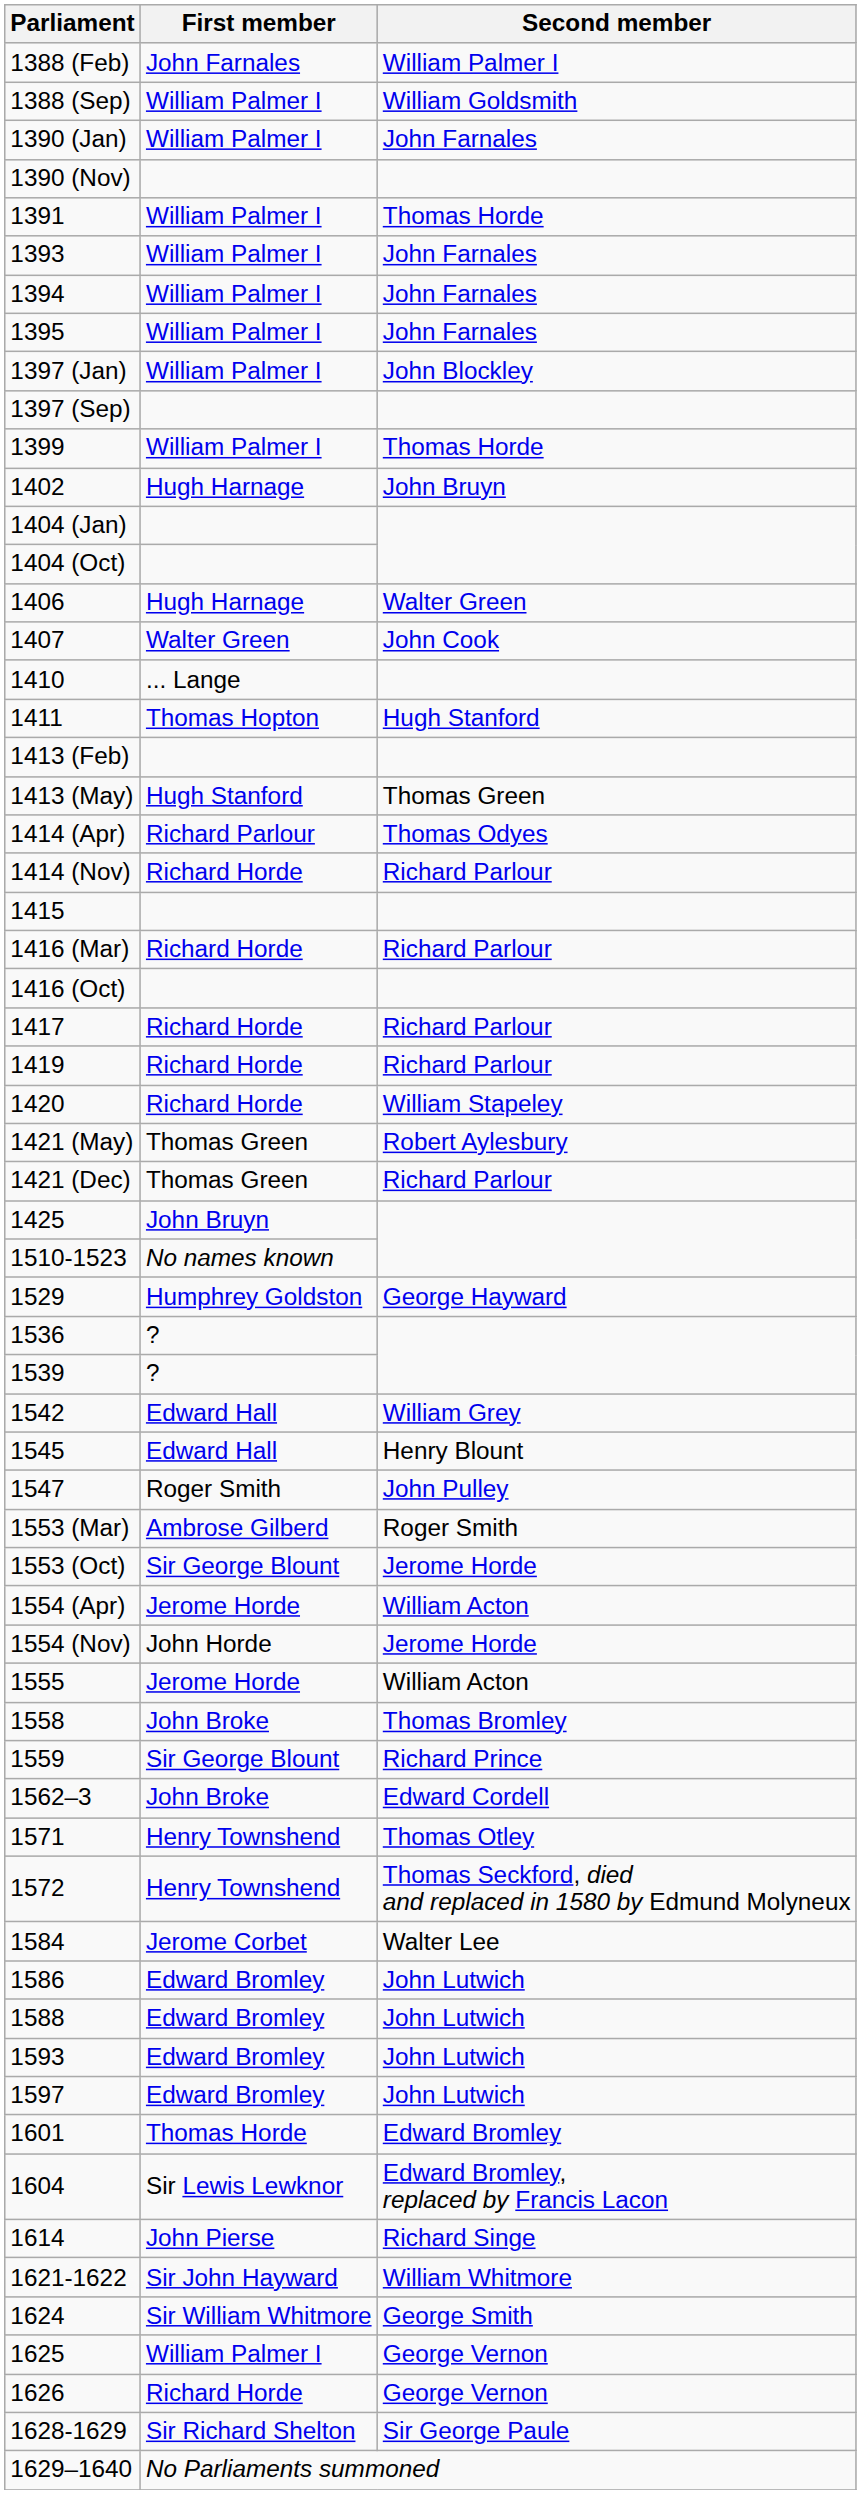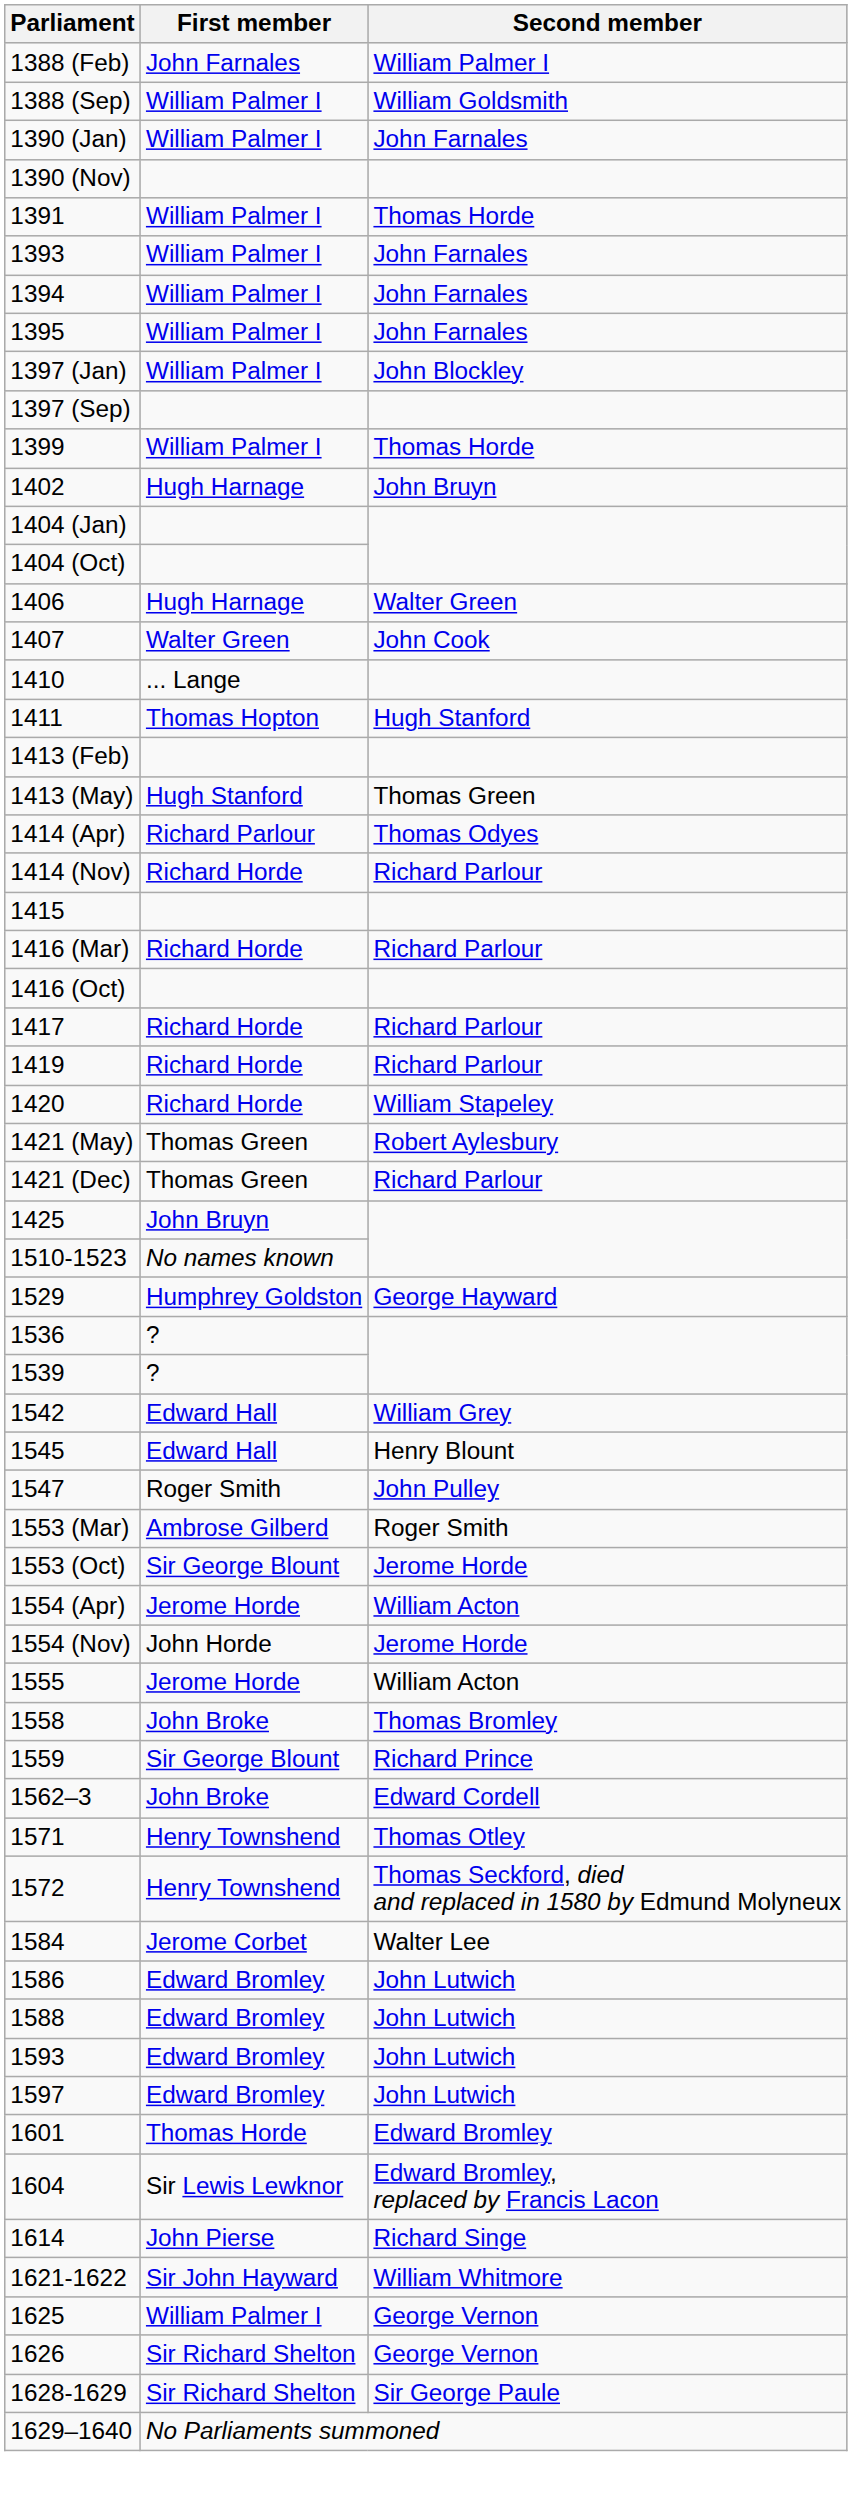 <table class="wikitable">
 <tr>
 <th>Parliament</th>
 <th>First member</th>
 <th>Second member</th>
 </tr>
 <tr>
 <td>1388 (Feb)</td>
 <td><a href='#'>John Farnales</a></td>
 <td><a href='#'>William Palmer I</a></td>
 </tr>
 <tr>
 <td>1388 (Sep)</td>
 <td><a href='#'>William Palmer I</a></td>
 <td><a href='#'>William Goldsmith</a></td>
 </tr>
 <tr>
 <td>1390 (Jan)</td>
 <td><a href='#'>William Palmer I</a></td>
 <td><a href='#'>John Farnales</a></td>
 </tr>
 <tr>
 <td>1390 (Nov)</td>
 <td></td>
 </tr>
 <tr>
 <td>1391</td>
 <td><a href='#'>William Palmer I</a></td>
 <td><a href='#'>Thomas Horde</a></td>
 </tr>
 <tr>
 <td>1393</td>
 <td><a href='#'>William Palmer I</a></td>
 <td><a href='#'>John Farnales</a></td>
 </tr>
 <tr>
 <td>1394</td>
 <td><a href='#'>William Palmer I</a></td>
 <td><a href='#'>John Farnales</a></td>
 </tr>
 <tr>
 <td>1395</td>
 <td><a href='#'>William Palmer I</a></td>
 <td><a href='#'>John Farnales</a></td>
 </tr>
 <tr>
 <td>1397 (Jan)</td>
 <td><a href='#'>William Palmer I</a></td>
 <td><a href='#'>John Blockley</a></td>
 </tr>
 <tr>
 <td>1397 (Sep)</td>
 <td></td>
 </tr>
 <tr>
 <td>1399</td>
 <td><a href='#'>William Palmer I</a></td>
 <td><a href='#'>Thomas Horde</a></td>
 </tr>
 <tr>
 <td>1402</td>
 <td><a href='#'>Hugh Harnage</a></td>
 <td><a href='#'>John Bruyn</a></td>
 </tr>
 <tr>
 <td>1404 (Jan)</td>
 <td></td>
 </tr>
 <tr>
 <td>1404 (Oct)</td>
 <td></td>
 </tr>
 <tr>
 <td>1406</td>
 <td><a href='#'>Hugh Harnage</a></td>
 <td><a href='#'>Walter Green</a></td>
 </tr>
 <tr>
 <td>1407</td>
 <td><a href='#'>Walter Green</a></td>
 <td><a href='#'>John Cook</a></td>
 </tr>
 <tr>
 <td>1410</td>
 <td>... Lange </td>
 </tr>
 <tr>
 <td>1411</td>
 <td><a href='#'>Thomas Hopton</a></td>
 <td><a href='#'>Hugh Stanford</a></td>
 </tr>
 <tr>
 <td>1413 (Feb)</td>
 <td></td>
 </tr>
 <tr>
 <td>1413 (May)</td>
 <td><a href='#'>Hugh Stanford</a></td>
 <td>Thomas Green </td>
 </tr>
 <tr>
 <td>1414 (Apr)</td>
 <td><a href='#'>Richard Parlour</a></td>
 <td><a href='#'>Thomas Odyes</a></td>
 </tr>
 <tr>
 <td>1414 (Nov)</td>
 <td><a href='#'>Richard Horde</a></td>
 <td><a href='#'>Richard Parlour</a></td>
 </tr>
 <tr>
 <td>1415</td>
 <td></td>
 </tr>
 <tr>
 <td>1416 (Mar)</td>
 <td><a href='#'>Richard Horde</a></td>
 <td><a href='#'>Richard Parlour</a></td>
 </tr>
 <tr>
 <td>1416 (Oct)</td>
 <td></td>
 </tr>
 <tr>
 <td>1417</td>
 <td><a href='#'>Richard Horde</a></td>
 <td><a href='#'>Richard Parlour</a></td>
 </tr>
 <tr>
 <td>1419</td>
 <td><a href='#'>Richard Horde</a></td>
 <td><a href='#'>Richard Parlour</a></td>
 </tr>
 <tr>
 <td>1420</td>
 <td><a href='#'>Richard Horde</a></td>
 <td><a href='#'>William Stapeley</a></td>
 </tr>
 <tr>
 <td>1421 (May)</td>
 <td>Thomas Green</td>
 <td><a href='#'>Robert Aylesbury</a></td>
 </tr>
 <tr>
 <td>1421 (Dec)</td>
 <td>Thomas Green</td>
 <td><a href='#'>Richard Parlour</a></td>
 </tr>
 <tr>
 <td>1425</td>
 <td><a href='#'>John Bruyn</a></td>
 </tr>
 <tr>
 <td>1510-1523</td>
 <td colspan - "2"><em>No names known</em></td>
 </tr>
 <tr>
 <td>1529</td>
 <td><a href='#'>Humphrey Goldston</a></td>
 <td><a href='#'>George Hayward</a></td>
 </tr>
 <tr>
 <td>1536</td>
 <td>?</td>
 </tr>
 <tr>
 <td>1539</td>
 <td>?</td>
 </tr>
 <tr>
 <td>1542</td>
 <td><a href='#'>Edward Hall</a></td>
 <td><a href='#'>William Grey</a></td>
 </tr>
 <tr>
 <td>1545</td>
 <td><a href='#'>Edward Hall</a></td>
 <td>Henry Blount </td>
 </tr>
 <tr>
 <td>1547</td>
 <td>Roger Smith</td>
 <td><a href='#'>John Pulley</a></td>
 </tr>
 <tr>
 <td>1553 (Mar)</td>
 <td><a href='#'>Ambrose Gilberd</a></td>
 <td>Roger Smith </td>
 </tr>
 <tr>
 <td>1553 (Oct)</td>
 <td><a href='#'>Sir George Blount</a></td>
 <td><a href='#'>Jerome Horde</a></td>
 </tr>
 <tr>
 <td>1554 (Apr)</td>
 <td><a href='#'>Jerome Horde</a></td>
 <td><a href='#'>William Acton</a></td>
 </tr>
 <tr>
 <td>1554 (Nov)</td>
 <td>John Horde</td>
 <td><a href='#'>Jerome Horde</a></td>
 </tr>
 <tr>
 <td>1555</td>
 <td><a href='#'>Jerome Horde</a></td>
 <td>William Acton </td>
 </tr>
 <tr>
 <td>1558</td>
 <td><a href='#'>John Broke</a></td>
 <td><a href='#'>Thomas Bromley</a></td>
 </tr>
 <tr>
 <td>1559</td>
 <td><a href='#'>Sir George Blount</a></td>
 <td><a href='#'>Richard Prince</a></td>
 </tr>
 <tr>
 <td>1562–3</td>
 <td><a href='#'>John Broke</a></td>
 <td><a href='#'>Edward Cordell</a></td>
 </tr>
 <tr>
 <td>1571</td>
 <td><a href='#'>Henry Townshend</a></td>
 <td><a href='#'>Thomas Otley</a></td>
 </tr>
 <tr>
 <td>1572</td>
 <td><a href='#'>Henry Townshend</a></td>
 <td><a href='#'>Thomas Seckford</a>, <em>died <br> and replaced in 1580 by</em> Edmund Molyneux </td>
 </tr>
 <tr>
 <td>1584</td>
 <td><a href='#'>Jerome Corbet</a></td>
 <td>Walter Lee </td>
 </tr>
 <tr>
 <td>1586</td>
 <td><a href='#'>Edward Bromley</a></td>
 <td><a href='#'>John Lutwich</a></td>
 </tr>
 <tr>
 <td>1588</td>
 <td><a href='#'>Edward Bromley</a></td>
 <td><a href='#'>John Lutwich</a></td>
 </tr>
 <tr>
 <td>1593</td>
 <td><a href='#'>Edward Bromley</a></td>
 <td><a href='#'>John Lutwich</a></td>
 </tr>
 <tr>
 <td>1597</td>
 <td><a href='#'>Edward Bromley</a></td>
 <td><a href='#'>John Lutwich</a></td>
 </tr>
 <tr>
 <td>1601</td>
 <td><a href='#'>Thomas Horde</a></td>
 <td><a href='#'>Edward Bromley</a></td>
 </tr>
 <tr>
 <td>1604</td>
 <td>Sir <a href='#'>Lewis Lewknor</a></td>
 <td><a href='#'>Edward Bromley</a>, <em><br> replaced by</em> <a href='#'>Francis Lacon</a></td>
 </tr>
 <tr>
 <td>1614</td>
 <td><a href='#'>John Pierse</a></td>
 <td><a href='#'>Richard Singe</a></td>
 </tr>
 <tr>
 <td>1621-1622</td>
 <td><a href='#'>Sir John Hayward</a></td>
 <td><a href='#'>William Whitmore</a></td>
 </tr>
 <tr>
-<td>1624</td>
-<td><a href='#'>Sir William Whitmore</a></td>
-<td><a href='#'>George Smith</a></td>
-</tr>
-<tr>
 <td>1625</td>
 <td><a href='#'>William Palmer I</a></td>
 <td><a href='#'>George Vernon</a></td>
 </tr>
 <tr>
 <td>1626</td>
-<td><a href='#'>Richard Horde</a></td>
+<td><a href='#'>Sir Richard Shelton</a></td>
 <td><a href='#'>George Vernon</a></td>
 </tr>
 <tr>
 <td>1628-1629</td>
 <td><a href='#'>Sir Richard Shelton</a></td>
 <td><a href='#'>Sir George Paule</a></td>
 </tr>
 <tr>
 <td>1629–1640</td>
 <td colspan = "2"><em>No Parliaments summoned</em></td>
 </tr>
 </table>
